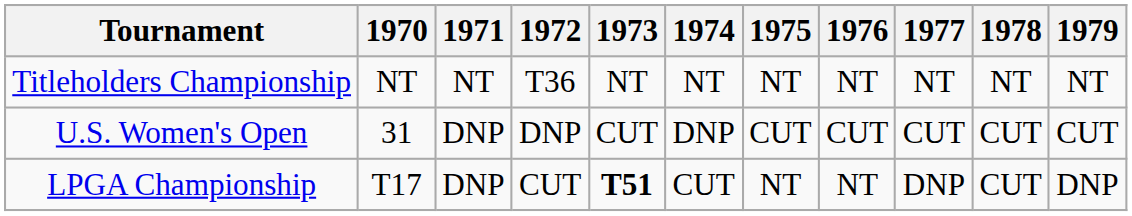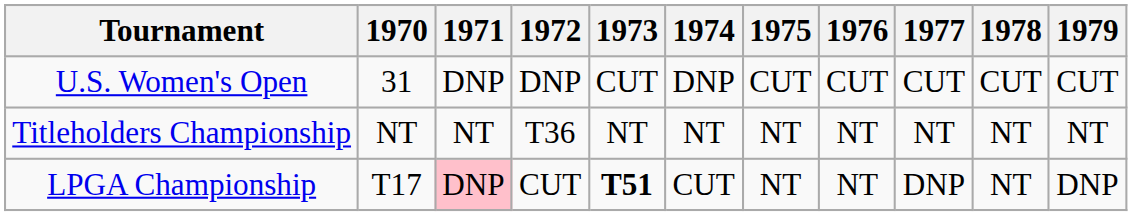 <table class="wikitable" style="font-size:95%;text-align:center;">
 <tr>
 <th>Tournament</th>
 <th>1970</th>
 <th>1971</th>
 <th>1972</th>
 <th>1973</th>
 <th>1974</th>
 <th>1975</th>
 <th>1976</th>
 <th>1977</th>
 <th>1978</th>
 <th>1979</th>
 </tr>
 <tr>
+<td><a href='#'>U.S. Women's Open</a></td>
+<td align="center">31</td>
+<td align="center">DNP</td>
+<td align="center">DNP</td>
+<td align="center">CUT</td>
+<td align="center">DNP</td>
+<td align="center">CUT</td>
+<td align="center">CUT</td>
+<td align="center">CUT</td>
+<td align="center">CUT</td>
+<td align="center">CUT</td>
+</tr>
+<tr>
 <td><a href='#'>Titleholders Championship</a></td>
 <td align="center">NT</td>
 <td align="center">NT</td>
 <td align="center">T36</td>
 <td align="center">NT</td>
 <td align="center">NT</td>
 <td align="center">NT</td>
 <td align="center">NT</td>
 <td align="center">NT</td>
 <td align="center">NT</td>
 <td align="center">NT</td>
 </tr>
 <tr>
-<td><a href='#'>U.S. Women's Open</a></td>
-<td align="center">31</td>
-<td align="center">DNP</td>
-<td align="center">DNP</td>
-<td align="center">CUT</td>
-<td align="center">DNP</td>
-<td align="center">CUT</td>
-<td align="center">CUT</td>
-<td align="center">CUT</td>
-<td align="center">CUT</td>
-<td align="center">CUT</td>
-</tr>
-<tr>
 <td><a href='#'>LPGA Championship</a></td>
 <td align="center">T17</td>
-<td align="center">DNP</td>
+<td align="center" style="background: pink;">DNP</td>
 <td align="center">CUT</td>
 <td align="center"><strong>T51</strong></td>
 <td align="center">CUT</td>
 <td align="center">NT</td>
 <td align="center">NT</td>
 <td align="center">DNP</td>
-<td align="center">CUT</td>
+<td align="center">NT</td>
 <td align="center">DNP</td>
 </tr>
 </table>
